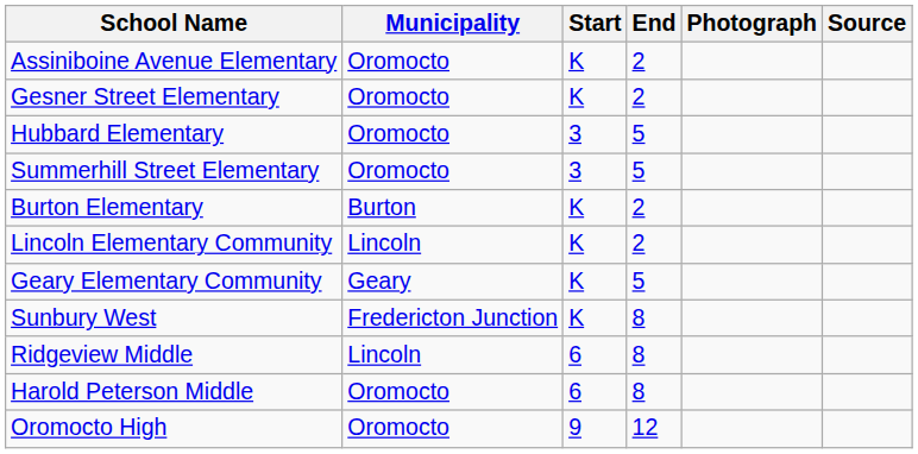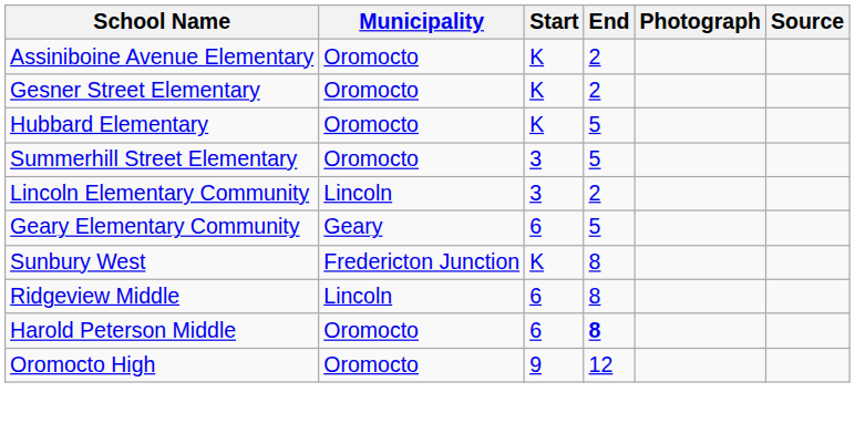 <table class="wikitable sortable">
 <tr>
 <th>School Name</th>
 <th><a href='#'>Municipality</a></th>
 <th>Start</th>
 <th>End</th>
 <th>Photograph</th>
 <th>Source</th>
 </tr>
 <tr>
 <td><a href='#'>Assiniboine Avenue Elementary</a></td>
 <td><a href='#'>Oromocto</a></td>
 <td><a href='#'>K</a></td>
 <td><a href='#'>2</a></td>
 <td></td>
 <td></td>
 </tr>
 <tr>
 <td><a href='#'>Gesner Street Elementary</a></td>
 <td><a href='#'>Oromocto</a></td>
 <td><a href='#'>K</a></td>
 <td><a href='#'>2</a></td>
 <td></td>
 <td></td>
 </tr>
 <tr>
 <td><a href='#'>Hubbard Elementary</a></td>
 <td><a href='#'>Oromocto</a></td>
-<td><a href='#'>3</a></td>
+<td><a href='#'>K</a></td>
 <td><a href='#'>5</a></td>
 <td></td>
 <td></td>
 </tr>
 <tr>
 <td><a href='#'>Summerhill Street Elementary</a></td>
 <td><a href='#'>Oromocto</a></td>
 <td><a href='#'>3</a></td>
 <td><a href='#'>5</a></td>
 <td></td>
 <td></td>
 </tr>
 <tr>
-<td><a href='#'>Burton Elementary</a></td>
-<td><a href='#'>Burton</a></td>
-<td><a href='#'>K</a></td>
-<td><a href='#'>2</a></td>
-<td></td>
-<td></td>
-</tr>
-<tr>
 <td><a href='#'>Lincoln Elementary Community</a></td>
 <td><a href='#'>Lincoln</a></td>
-<td><a href='#'>K</a></td>
+<td><a href='#'>3</a></td>
 <td><a href='#'>2</a></td>
 <td></td>
 <td></td>
 </tr>
 <tr>
 <td><a href='#'>Geary Elementary Community</a></td>
 <td><a href='#'>Geary</a></td>
-<td><a href='#'>K</a></td>
+<td><a href='#'>6</a></td>
 <td><a href='#'>5</a></td>
 <td></td>
 <td></td>
 </tr>
 <tr>
 <td><a href='#'>Sunbury West</a></td>
 <td><a href='#'>Fredericton Junction</a></td>
 <td><a href='#'>K</a></td>
 <td><a href='#'>8</a></td>
 <td></td>
 <td></td>
 </tr>
 <tr>
 <td><a href='#'>Ridgeview Middle</a></td>
 <td><a href='#'>Lincoln</a></td>
 <td><a href='#'>6</a></td>
 <td><a href='#'>8</a></td>
 <td></td>
 <td></td>
 </tr>
 <tr>
 <td><a href='#'>Harold Peterson Middle</a></td>
 <td><a href='#'>Oromocto</a></td>
 <td><a href='#'>6</a></td>
-<td><a href='#'>8</a></td>
+<td><strong><a href='#'>8</a></strong></td>
 <td></td>
 <td></td>
 </tr>
 <tr>
 <td><a href='#'>Oromocto High</a></td>
 <td><a href='#'>Oromocto</a></td>
 <td><a href='#'>9</a></td>
 <td><a href='#'>12</a></td>
 <td></td>
 <td></td>
 </tr>
 </table>
